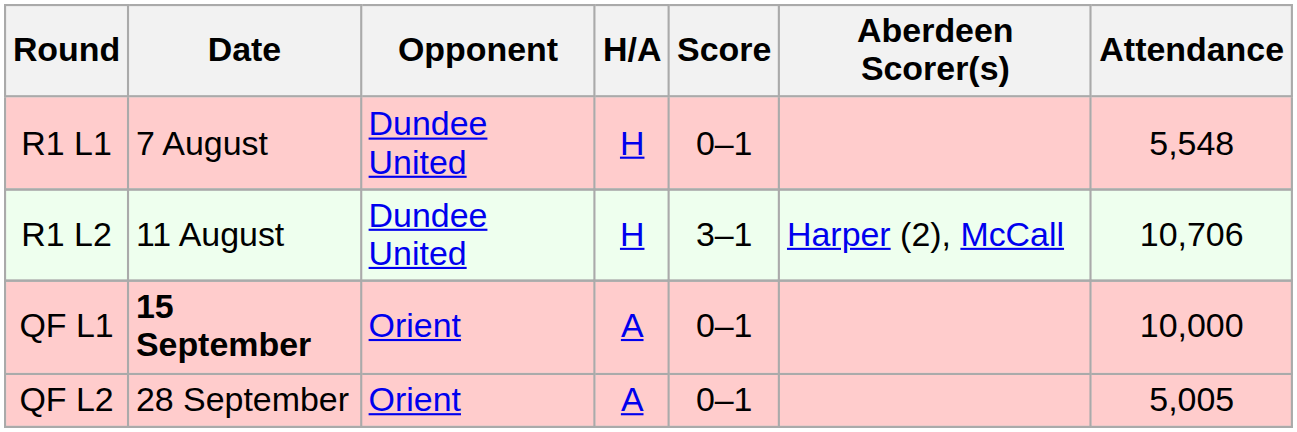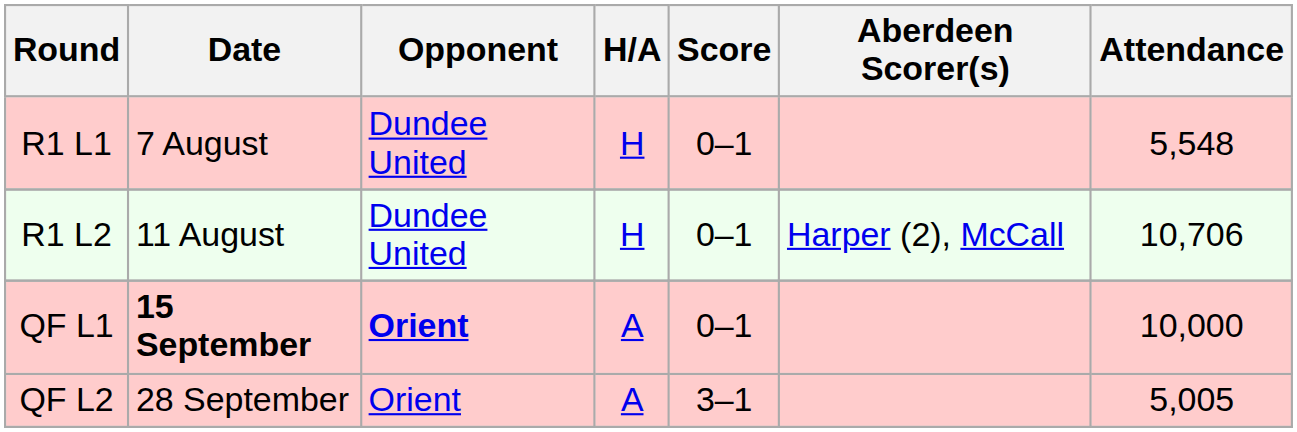 <table class="wikitable" style="text-align:center">
 <tr>
 <th>Round</th>
 <th>Date</th>
 <th>Opponent</th>
 <th>H/A</th>
 <th>Score</th>
 <th>Aberdeen Scorer(s)</th>
 <th>Attendance</th>
 </tr>
 <tr bgcolor=#FFCCCC>
 <td>R1 L1</td>
 <td align=left>7 August</td>
 <td align=left><a href='#'>Dundee United</a></td>
 <td><a href='#'>H</a></td>
 <td>0–1</td>
 <td></td>
 <td>5,548</td>
 </tr>
 <tr>
 </tr>
 <tr bgcolor=#EEFFEE>
 <td>R1 L2</td>
 <td align=left>11 August</td>
 <td align=left><a href='#'>Dundee United</a></td>
 <td><a href='#'>H</a></td>
-<td>3–1</td>
+<td>0–1</td>
 <td align=left><a href='#'>Harper</a> (2), <a href='#'>McCall</a></td>
 <td>10,706</td>
 </tr>
 <tr>
 </tr>
 <tr bgcolor=#FFCCCC>
 <td>QF L1</td>
 <td align=left><strong>15 September</strong></td>
-<td align=left><a href='#'>Orient</a></td>
+<td align=left><strong><a href='#'>Orient</a></strong></td>
 <td><a href='#'>A</a></td>
 <td>0–1</td>
 <td></td>
 <td>10,000</td>
 </tr>
 <tr bgcolor=#FFCCCC>
 <td>QF L2</td>
 <td align=left>28 September</td>
 <td align=left><a href='#'>Orient</a></td>
 <td><a href='#'>A</a></td>
-<td>0–1</td>
+<td>3–1</td>
 <td align=left></td>
 <td>5,005</td>
 </tr>
 <tr>
 </tr>
 </table>
